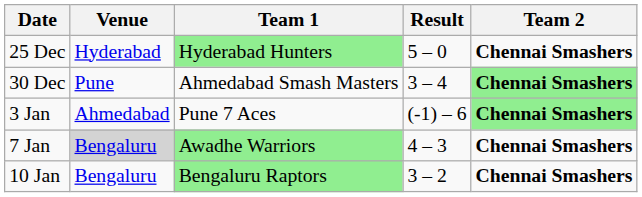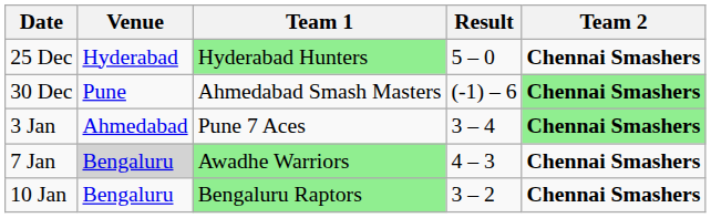 <table class="wikitable">
 <tr>
 <th>Date</th>
 <th>Venue</th>
 <th>Team 1</th>
 <th>Result</th>
 <th>Team 2</th>
 </tr>
 <tr>
 <td>25 Dec</td>
 <td><a href='#'>Hyderabad</a></td>
 <td style="background:lightgreen;">Hyderabad Hunters</td>
 <td>5 – 0</td>
 <td><strong>Chennai Smashers</strong></td>
 </tr>
 <tr>
 <td>30 Dec</td>
 <td><a href='#'>Pune</a></td>
 <td>Ahmedabad Smash Masters</td>
-<td>3 – 4</td>
+<td>(-1) – 6</td>
 <td style="background:lightgreen;"><strong>Chennai Smashers</strong></td>
 </tr>
 <tr>
 <td>3 Jan</td>
 <td><a href='#'>Ahmedabad</a></td>
 <td>Pune 7 Aces</td>
-<td>(-1) – 6</td>
+<td>3 – 4</td>
 <td style="background:lightgreen;"><strong>Chennai Smashers</strong></td>
 </tr>
 <tr>
 <td>7 Jan</td>
 <td style="background: lightgrey;"><a href='#'>Bengaluru</a></td>
 <td style="background:lightgreen;">Awadhe Warriors</td>
 <td>4 – 3</td>
 <td><strong>Chennai Smashers</strong></td>
 </tr>
 <tr>
 <td>10 Jan</td>
 <td><a href='#'>Bengaluru</a></td>
 <td style="background:lightgreen;">Bengaluru Raptors</td>
 <td>3 – 2</td>
 <td><strong>Chennai Smashers</strong></td>
 </tr>
 </table>
